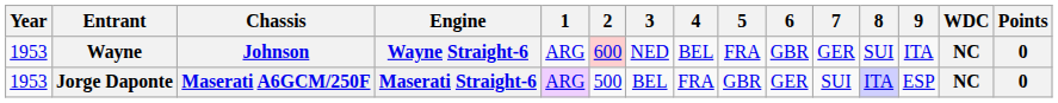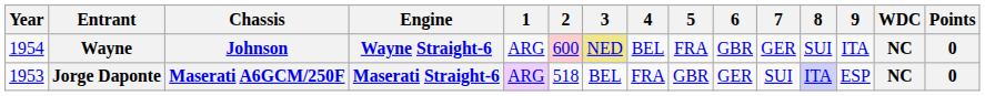 <table class="wikitable" style="text-align:center; font-size:90%">
 <tr>
 <th>Year</th>
 <th>Entrant</th>
 <th>Chassis</th>
 <th>Engine</th>
 <th>1</th>
 <th>2</th>
 <th>3</th>
 <th>4</th>
 <th>5</th>
 <th>6</th>
 <th>7</th>
 <th>8</th>
 <th>9</th>
 <th>WDC</th>
 <th>Points</th>
 </tr>
 <tr>
-<td><a href='#'>1953</a></td>
+<td><a href='#'>1954</a></td>
 <th>Wayne</th>
 <th><a href='#'>Johnson</a></th>
 <th><a href='#'>Wayne</a> <a href='#'>Straight-6</a></th>
 <td><a href='#'>ARG</a></td>
 <td style="background:#FFCFCF;"><a href='#'>600</a><br></td>
-<td><a href='#'>NED</a></td>
+<td style="background: khaki;"><a href='#'>NED</a></td>
 <td><a href='#'>BEL</a></td>
 <td><a href='#'>FRA</a></td>
 <td><a href='#'>GBR</a></td>
 <td><a href='#'>GER</a></td>
 <td><a href='#'>SUI</a></td>
 <td><a href='#'>ITA</a></td>
 <th>NC</th>
 <th>0</th>
 </tr>
 <tr>
 <td><a href='#'>1953</a></td>
 <th>Jorge Daponte</th>
 <th><a href='#'>Maserati</a> <a href='#'>A6GCM/250F</a></th>
 <th><a href='#'>Maserati</a> <a href='#'>Straight-6</a></th>
 <td style="background:#EFCFFF;"><a href='#'>ARG</a><br></td>
-<td><a href='#'>500</a></td>
+<td><a href='#'>518</a></td>
 <td><a href='#'>BEL</a></td>
 <td><a href='#'>FRA</a></td>
 <td><a href='#'>GBR</a></td>
 <td><a href='#'>GER</a></td>
 <td><a href='#'>SUI</a></td>
 <td style="background:#CFCFFF;"><a href='#'>ITA</a><br></td>
 <td><a href='#'>ESP</a></td>
 <th>NC</th>
 <th>0</th>
 </tr>
 </table>
